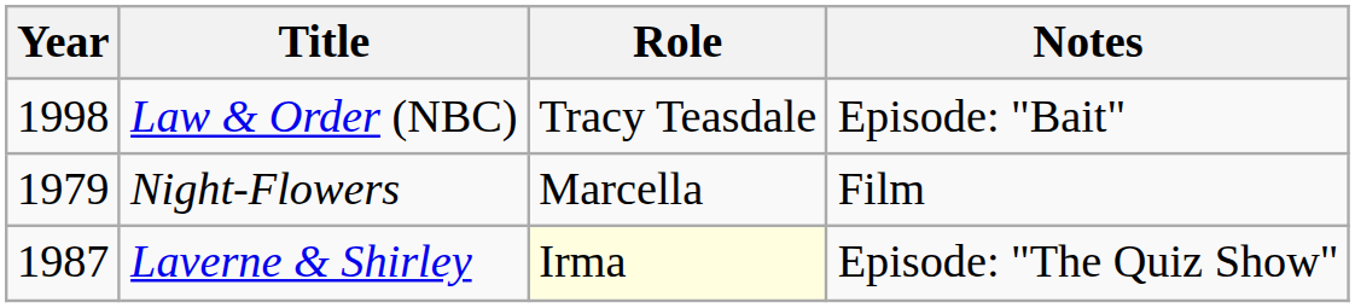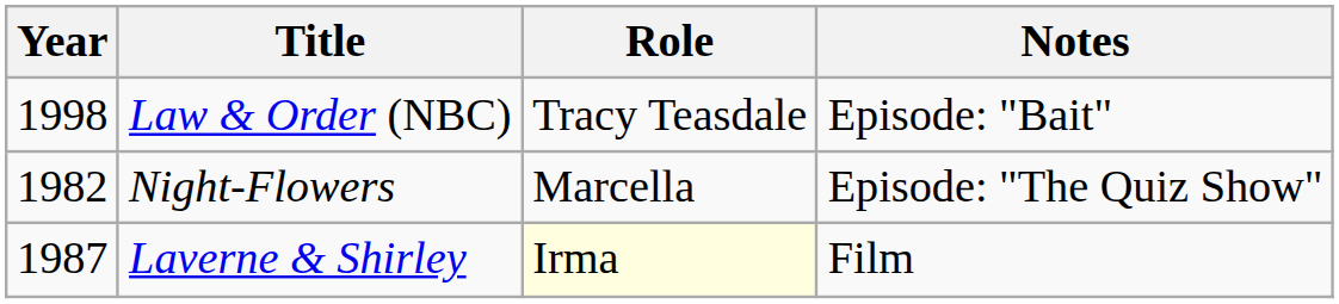 <table class="wikitable">
 <tr>
 <th>Year</th>
 <th>Title</th>
 <th>Role</th>
 <th>Notes</th>
 </tr>
 <tr>
 <td>1998</td>
 <td><em><a href='#'>Law & Order</a></em> (NBC)</td>
 <td>Tracy Teasdale</td>
 <td>Episode: "Bait"</td>
 </tr>
 <tr>
-<td>1979</td>
+<td>1982</td>
 <td><em>Night-Flowers</em></td>
 <td>Marcella</td>
-<td>Film</td>
+<td>Episode: "The Quiz Show"</td>
 </tr>
 <tr>
 <td>1987</td>
 <td><em><a href='#'>Laverne & Shirley</a></em></td>
 <td style="background: lightyellow;">Irma</td>
-<td>Episode: "The Quiz Show"</td>
+<td>Film</td>
 </tr>
 </table>
